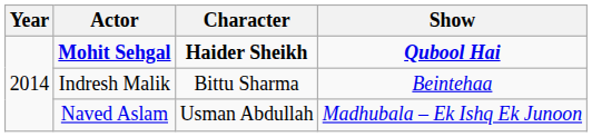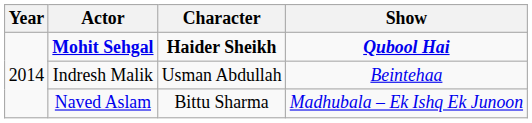 <table class="wikitable" style="text-align:center;">
 <tr>
 <th>Year</th>
 <th>Actor</th>
 <th>Character</th>
 <th>Show</th>
 </tr>
 <tr>
 <td rowspan=3>2014</td>
 <td><strong><a href='#'>Mohit Sehgal</a></strong></td>
 <td><strong>Haider Sheikh</strong></td>
 <td><strong><em><a href='#'>Qubool Hai</a></em></strong></td>
 </tr>
 <tr>
 <td>Indresh Malik</td>
-<td>Bittu Sharma</td>
+<td>Usman Abdullah</td>
 <td><em><a href='#'>Beintehaa</a></em></td>
 </tr>
 <tr>
 <td><a href='#'>Naved Aslam</a></td>
-<td>Usman Abdullah</td>
+<td>Bittu Sharma</td>
 <td><em><a href='#'>Madhubala – Ek Ishq Ek Junoon</a></em></td>
 </tr>
 </table>
